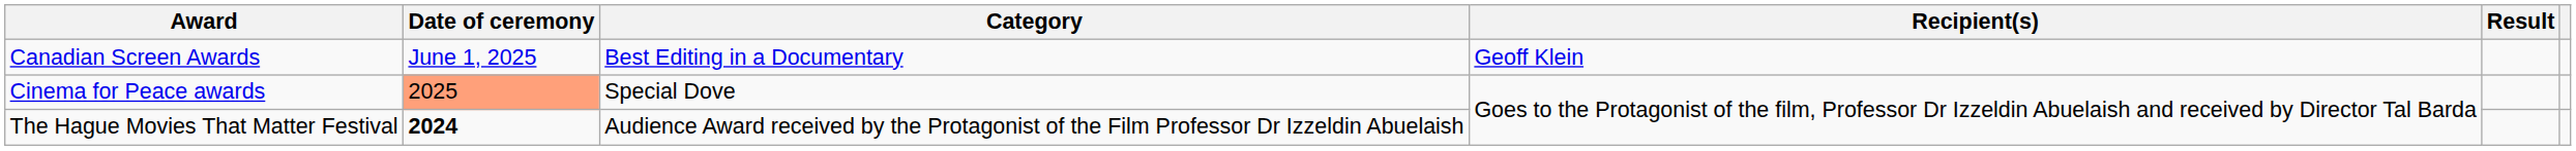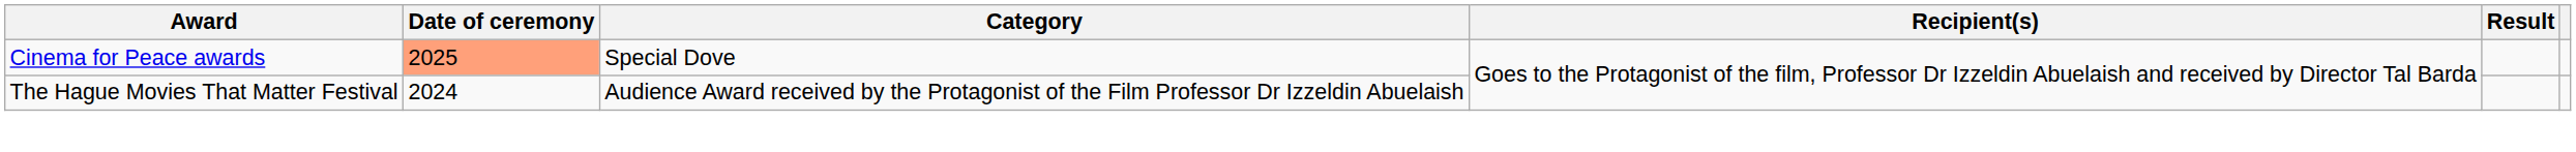 <table class="wikitable sortable plainrowheaders">
 <tr>
 <th scope="col">Award</th>
 <th scope="col">Date of ceremony</th>
 <th scope="col">Category</th>
 <th scope="col">Recipient(s)</th>
 <th scope="col">Result</th>
 <th scope="col" class="unsortable"></th>
-</tr>
-<tr>
-<td><a href='#'>Canadian Screen Awards</a></td>
-<td><a href='#'>June 1, 2025</a></td>
-<td><a href='#'>Best Editing in a Documentary</a></td>
-<td><a href='#'>Geoff Klein</a></td>
-<td></td>
-<td></td>
 </tr>
 <tr>
 <td><a href='#'>Cinema for Peace awards</a></td>
 <td style="background: lightsalmon;">2025</td>
 <td>Special Dove</td>
 <td rowspan=2>Goes to the Protagonist of the film, Professor Dr Izzeldin Abuelaish and received by Director Tal Barda</td>
 <td></td>
 <td></td>
 </tr>
 <tr>
 <td>The Hague Movies That Matter Festival</td>
-<td><strong>2024</strong></td>
+<td>2024</td>
 <td>Audience Award received by the Protagonist of the Film Professor Dr Izzeldin Abuelaish</td>
 <td></td>
 <td></td>
 </tr>
 </table>
